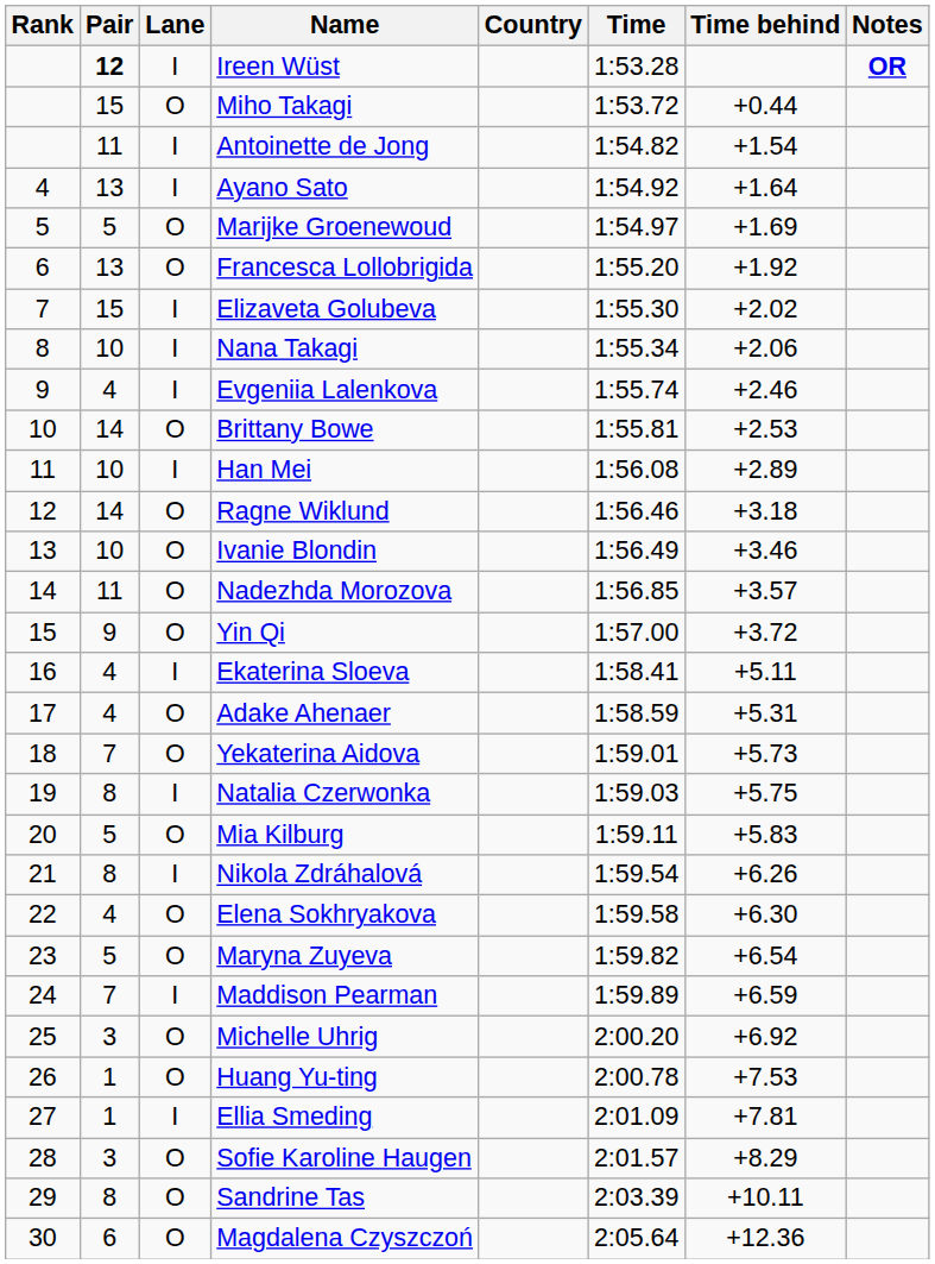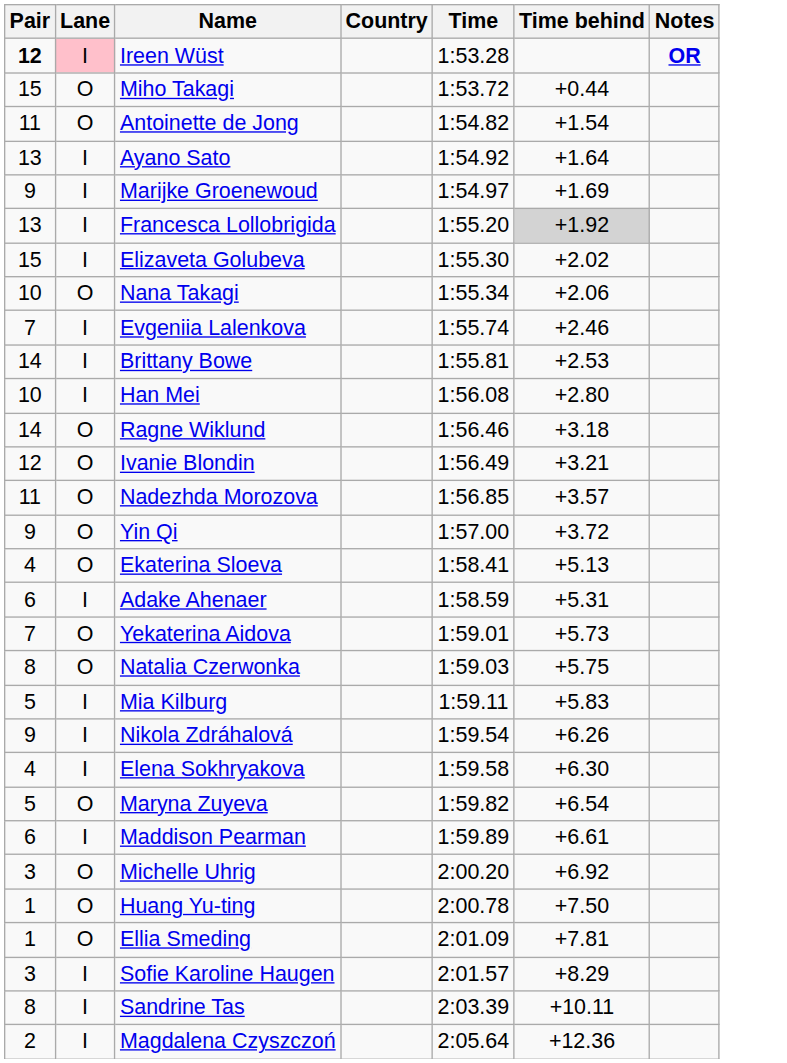 <table class="wikitable sortable" style="text-align:center">
 <tr>
-<th>Rank</th>
 <th>Pair</th>
 <th>Lane</th>
 <th>Name</th>
 <th>Country</th>
 <th>Time</th>
 <th>Time behind</th>
 <th>Notes</th>
 </tr>
 <tr>
-<td></td>
 <td><strong>12</strong></td>
-<td>I</td>
+<td style="background: pink;">I</td>
 <td align=left><a href='#'>Ireen Wüst</a></td>
 <td align=left></td>
 <td>1:53.28</td>
 <td></td>
 <td><strong><a href='#'>OR</a></strong></td>
 </tr>
 <tr>
-<td></td>
 <td>15</td>
 <td>O</td>
 <td align=left><a href='#'>Miho Takagi</a></td>
 <td align=left></td>
 <td>1:53.72</td>
 <td>+0.44</td>
 <td></td>
 </tr>
 <tr>
-<td></td>
 <td>11</td>
-<td>I</td>
+<td>O</td>
 <td align=left><a href='#'>Antoinette de Jong</a></td>
 <td align=left></td>
 <td>1:54.82</td>
 <td>+1.54</td>
 <td></td>
 </tr>
 <tr>
-<td>4</td>
 <td>13</td>
 <td>I</td>
 <td align="left"><a href='#'>Ayano Sato</a></td>
 <td align="left"></td>
 <td>1:54.92</td>
 <td>+1.64</td>
 <td></td>
 </tr>
 <tr>
-<td>5</td>
-<td>5</td>
-<td>O</td>
+<td>9</td>
+<td>I</td>
 <td align=left><a href='#'>Marijke Groenewoud</a></td>
 <td align=left></td>
 <td>1:54.97</td>
 <td>+1.69</td>
 <td></td>
 </tr>
 <tr>
-<td>6</td>
 <td>13</td>
-<td>O</td>
+<td>I</td>
 <td align="left"><a href='#'>Francesca Lollobrigida</a></td>
 <td align="left"></td>
 <td>1:55.20</td>
-<td>+1.92</td>
+<td style="background: lightgrey;">+1.92</td>
 <td></td>
 </tr>
 <tr>
-<td>7</td>
 <td>15</td>
 <td>I</td>
 <td align=left><a href='#'>Elizaveta Golubeva</a></td>
 <td align=left></td>
 <td>1:55.30</td>
 <td>+2.02</td>
 <td></td>
 </tr>
 <tr>
-<td>8</td>
 <td>10</td>
-<td>I</td>
+<td>O</td>
 <td align=left><a href='#'>Nana Takagi</a></td>
 <td align=left></td>
 <td>1:55.34</td>
 <td>+2.06</td>
 <td></td>
 </tr>
 <tr>
-<td>9</td>
-<td>4</td>
+<td>7</td>
 <td>I</td>
 <td align=left><a href='#'>Evgeniia Lalenkova</a></td>
 <td align=left></td>
 <td>1:55.74</td>
 <td>+2.46</td>
 <td></td>
 </tr>
 <tr>
-<td>10</td>
 <td>14</td>
-<td>O</td>
+<td>I</td>
 <td align="left"><a href='#'>Brittany Bowe</a></td>
 <td align="left"></td>
 <td>1:55.81</td>
 <td>+2.53</td>
 <td></td>
 </tr>
 <tr>
-<td>11</td>
 <td>10</td>
 <td>I</td>
 <td align=left><a href='#'>Han Mei</a></td>
 <td align=left></td>
 <td>1:56.08</td>
-<td>+2.89</td>
+<td>+2.80</td>
 <td></td>
 </tr>
 <tr>
-<td>12</td>
 <td>14</td>
 <td>O</td>
 <td align="left"><a href='#'>Ragne Wiklund</a></td>
 <td align="left"></td>
 <td>1:56.46</td>
 <td>+3.18</td>
 <td></td>
 </tr>
 <tr>
-<td>13</td>
-<td>10</td>
+<td>12</td>
 <td>O</td>
 <td align=left><a href='#'>Ivanie Blondin</a></td>
 <td align=left></td>
 <td>1:56.49</td>
-<td>+3.46</td>
+<td>+3.21</td>
 <td></td>
 </tr>
 <tr>
-<td>14</td>
 <td>11</td>
 <td>O</td>
 <td align=left><a href='#'>Nadezhda Morozova</a></td>
 <td align=left></td>
 <td>1:56.85</td>
 <td>+3.57</td>
 <td></td>
 </tr>
 <tr>
-<td>15</td>
 <td>9</td>
 <td>O</td>
 <td align=left><a href='#'>Yin Qi</a></td>
 <td align=left></td>
 <td>1:57.00</td>
 <td>+3.72</td>
 <td></td>
 </tr>
 <tr>
-<td>16</td>
 <td>4</td>
-<td>I</td>
+<td>O</td>
 <td align=left><a href='#'>Ekaterina Sloeva</a></td>
 <td align=left></td>
 <td>1:58.41</td>
-<td>+5.11</td>
+<td>+5.13</td>
 <td></td>
 </tr>
 <tr>
-<td>17</td>
-<td>4</td>
-<td>O</td>
+<td>6</td>
+<td>I</td>
 <td align=left><a href='#'>Adake Ahenaer</a></td>
 <td align=left></td>
 <td>1:58.59</td>
 <td>+5.31</td>
 <td></td>
 </tr>
 <tr>
-<td>18</td>
 <td>7</td>
 <td>O</td>
 <td align=left><a href='#'>Yekaterina Aidova</a></td>
 <td align=left></td>
 <td>1:59.01</td>
 <td>+5.73</td>
 <td></td>
 </tr>
 <tr>
-<td>19</td>
 <td>8</td>
-<td>I</td>
+<td>O</td>
 <td align=left><a href='#'>Natalia Czerwonka</a></td>
 <td align=left></td>
 <td>1:59.03</td>
 <td>+5.75</td>
 <td></td>
 </tr>
 <tr>
-<td>20</td>
 <td>5</td>
-<td>O</td>
+<td>I</td>
 <td align=left><a href='#'>Mia Kilburg</a></td>
 <td align=left></td>
 <td>1:59.11</td>
 <td>+5.83</td>
 <td></td>
 </tr>
 <tr>
-<td>21</td>
-<td>8</td>
+<td>9</td>
 <td>I</td>
 <td align=left><a href='#'>Nikola Zdráhalová</a></td>
 <td align=left></td>
 <td>1:59.54</td>
 <td>+6.26</td>
 <td></td>
 </tr>
 <tr>
-<td>22</td>
 <td>4</td>
-<td>O</td>
+<td>I</td>
 <td align=left><a href='#'>Elena Sokhryakova</a></td>
 <td align=left></td>
 <td>1:59.58</td>
 <td>+6.30</td>
 <td></td>
 </tr>
 <tr>
-<td>23</td>
 <td>5</td>
 <td>O</td>
 <td align=left><a href='#'>Maryna Zuyeva</a></td>
 <td align=left></td>
 <td>1:59.82</td>
 <td>+6.54</td>
 <td></td>
 </tr>
 <tr>
-<td>24</td>
-<td>7</td>
+<td>6</td>
 <td>I</td>
 <td align=left><a href='#'>Maddison Pearman</a></td>
 <td align=left></td>
 <td>1:59.89</td>
-<td>+6.59</td>
+<td>+6.61</td>
 <td></td>
 </tr>
 <tr>
-<td>25</td>
 <td>3</td>
 <td>O</td>
 <td align=left><a href='#'>Michelle Uhrig</a></td>
 <td align=left></td>
 <td>2:00.20</td>
 <td>+6.92</td>
 <td></td>
 </tr>
 <tr>
-<td>26</td>
 <td>1</td>
 <td>O</td>
 <td align=left><a href='#'>Huang Yu-ting</a></td>
 <td align=left></td>
 <td>2:00.78</td>
-<td>+7.53</td>
+<td>+7.50</td>
 <td></td>
 </tr>
 <tr>
-<td>27</td>
 <td>1</td>
-<td>I</td>
+<td>O</td>
 <td align=left><a href='#'>Ellia Smeding</a></td>
 <td align=left></td>
 <td>2:01.09</td>
 <td>+7.81</td>
 <td></td>
 </tr>
 <tr>
-<td>28</td>
 <td>3</td>
-<td>O</td>
+<td>I</td>
 <td align=left><a href='#'>Sofie Karoline Haugen</a></td>
 <td align=left></td>
 <td>2:01.57</td>
 <td>+8.29</td>
 <td></td>
 </tr>
 <tr>
-<td>29</td>
 <td>8</td>
-<td>O</td>
+<td>I</td>
 <td align=left><a href='#'>Sandrine Tas</a></td>
 <td align=left></td>
 <td>2:03.39</td>
 <td>+10.11</td>
 <td></td>
 </tr>
 <tr>
-<td>30</td>
-<td>6</td>
-<td>O</td>
+<td>2</td>
+<td>I</td>
 <td align=left><a href='#'>Magdalena Czyszczoń</a></td>
 <td align=left></td>
 <td>2:05.64</td>
 <td>+12.36</td>
 <td></td>
 </tr>
 </table>
